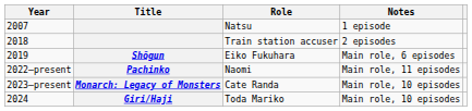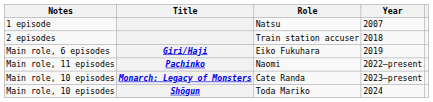 <table class="wikitable plainrowheaders sortable" style="margin-right: 0;">
 <tr>
-<th scope="col">Year</th>
+<th scope="col" class="unsortable">Notes</th>
 <th scope="col">Title</th>
 <th scope="col">Role</th>
-<th scope="col" class="unsortable">Notes</th>
+<th scope="col">Year</th>
 <th scope="col" class="unsortable"></th>
 </tr>
 <tr>
-<td>2007</td>
+<td>1 episode</td>
 <th scope="row"><em></em></th>
 <td>Natsu</td>
-<td>1 episode</td>
+<td>2007</td>
 <td style="text-align:center;"></td>
 </tr>
 <tr>
-<td>2018</td>
+<td>2 episodes</td>
 <th scope="row"><em></em></th>
 <td>Train station accuser</td>
-<td>2 episodes</td>
+<td>2018</td>
 <td style="text-align:center;"></td>
 </tr>
 <tr>
+<td>Main role, 6 episodes</td>
+<th scope="row"><em><a href='#'>Giri/Haji</a></em></th>
+<td>Eiko Fukuhara</td>
 <td>2019</td>
-<th scope="row"><em><a href='#'>Shōgun</a></em></th>
-<td>Eiko Fukuhara</td>
-<td>Main role, 6 episodes</td>
 <td style="text-align:center;"></td>
 </tr>
 <tr>
-<td>2022–present</td>
+<td>Main role, 11 episodes</td>
 <th scope="row"><em><a href='#'>Pachinko</a></em></th>
 <td>Naomi</td>
-<td>Main role, 11 episodes</td>
+<td>2022–present</td>
 <td style="text-align:center;"></td>
 </tr>
 <tr>
-<td>2023–present</td>
+<td>Main role, 10 episodes</td>
 <th scope="row"><em><a href='#'>Monarch: Legacy of Monsters</a></em></th>
 <td>Cate Randa</td>
-<td>Main role, 10 episodes</td>
+<td>2023–present</td>
 <td style="text-align:center;"></td>
 </tr>
 <tr>
+<td>Main role, 10 episodes</td>
+<th scope="row"><em><a href='#'>Shōgun</a></em></th>
+<td>Toda Mariko</td>
 <td>2024</td>
-<th scope="row"><em><a href='#'>Giri/Haji</a></em></th>
-<td>Toda Mariko</td>
-<td>Main role, 10 episodes</td>
 <td style="text-align:center;"></td>
 </tr>
 </table>
